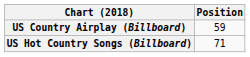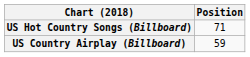 <table class="wikitable sortable plainrowheaders" style="text-align:center">
 <tr>
 <th scope="col">Chart (2018)</th>
 <th scope="col">Position</th>
 </tr>
 <tr>
+<th scope="row">US Hot Country Songs (<em>Billboard</em>)</th>
+<td>71</td>
+</tr>
+<tr>
 <th scope="row">US Country Airplay (<em>Billboard</em>)</th>
 <td>59</td>
 </tr>
-<tr>
-<th scope="row">US Hot Country Songs (<em>Billboard</em>)</th>
-<td>71</td>
-</tr>
 </table>
